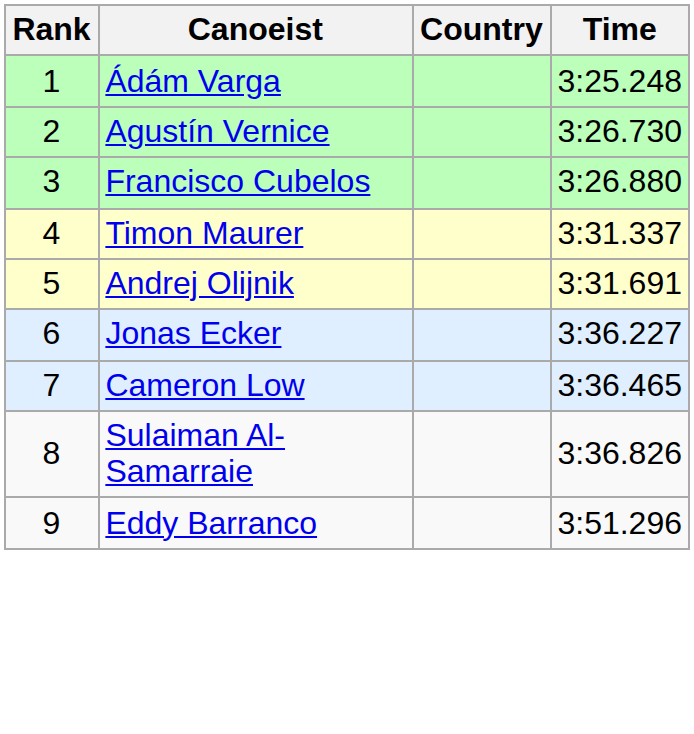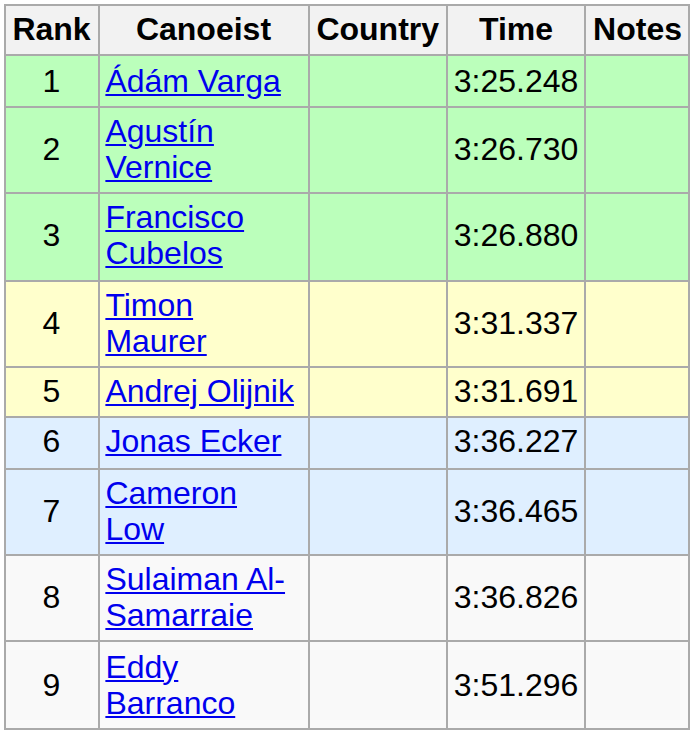 <table class="wikitable" style="text-align:center;width: 55%">
 <tr>
 <th>Rank</th>
 <th>Canoeist</th>
 <th>Country</th>
 <th>Time</th>
+<th>Notes</th>
 </tr>
 <tr bgcolor=bbffbb>
 <td>1</td>
 <td align="left"><a href='#'>Ádám Varga</a></td>
 <td align="left"></td>
 <td>3:25.248</td>
+<td></td>
 </tr>
 <tr bgcolor=bbffbb>
 <td>2</td>
 <td align="left"><a href='#'>Agustín Vernice</a></td>
 <td align="left"></td>
 <td>3:26.730</td>
+<td></td>
 </tr>
 <tr bgcolor=bbffbb>
 <td>3</td>
 <td align="left"><a href='#'>Francisco Cubelos</a></td>
 <td align="left"></td>
 <td>3:26.880</td>
+<td></td>
 </tr>
 <tr bgcolor=ffffcc>
 <td>4</td>
 <td align="left"><a href='#'>Timon Maurer</a></td>
 <td align="left"></td>
 <td>3:31.337</td>
+<td></td>
 </tr>
 <tr bgcolor=ffffcc>
 <td>5</td>
 <td align="left"><a href='#'>Andrej Olijnik</a></td>
 <td align="left"></td>
 <td>3:31.691</td>
+<td></td>
 </tr>
 <tr bgcolor=dfefff>
 <td>6</td>
 <td align="left"><a href='#'>Jonas Ecker</a></td>
 <td align="left"></td>
 <td>3:36.227</td>
+<td></td>
 </tr>
 <tr bgcolor=dfefff>
 <td>7</td>
 <td align="left"><a href='#'>Cameron Low</a></td>
 <td align="left"></td>
 <td>3:36.465</td>
+<td></td>
 </tr>
 <tr>
 <td>8</td>
 <td align="left"><a href='#'>Sulaiman Al-Samarraie</a></td>
 <td align="left"></td>
 <td>3:36.826</td>
+<td></td>
 </tr>
 <tr>
 <td>9</td>
 <td align="left"><a href='#'>Eddy Barranco</a></td>
 <td align="left"></td>
 <td>3:51.296</td>
+<td></td>
 </tr>
 </table>
